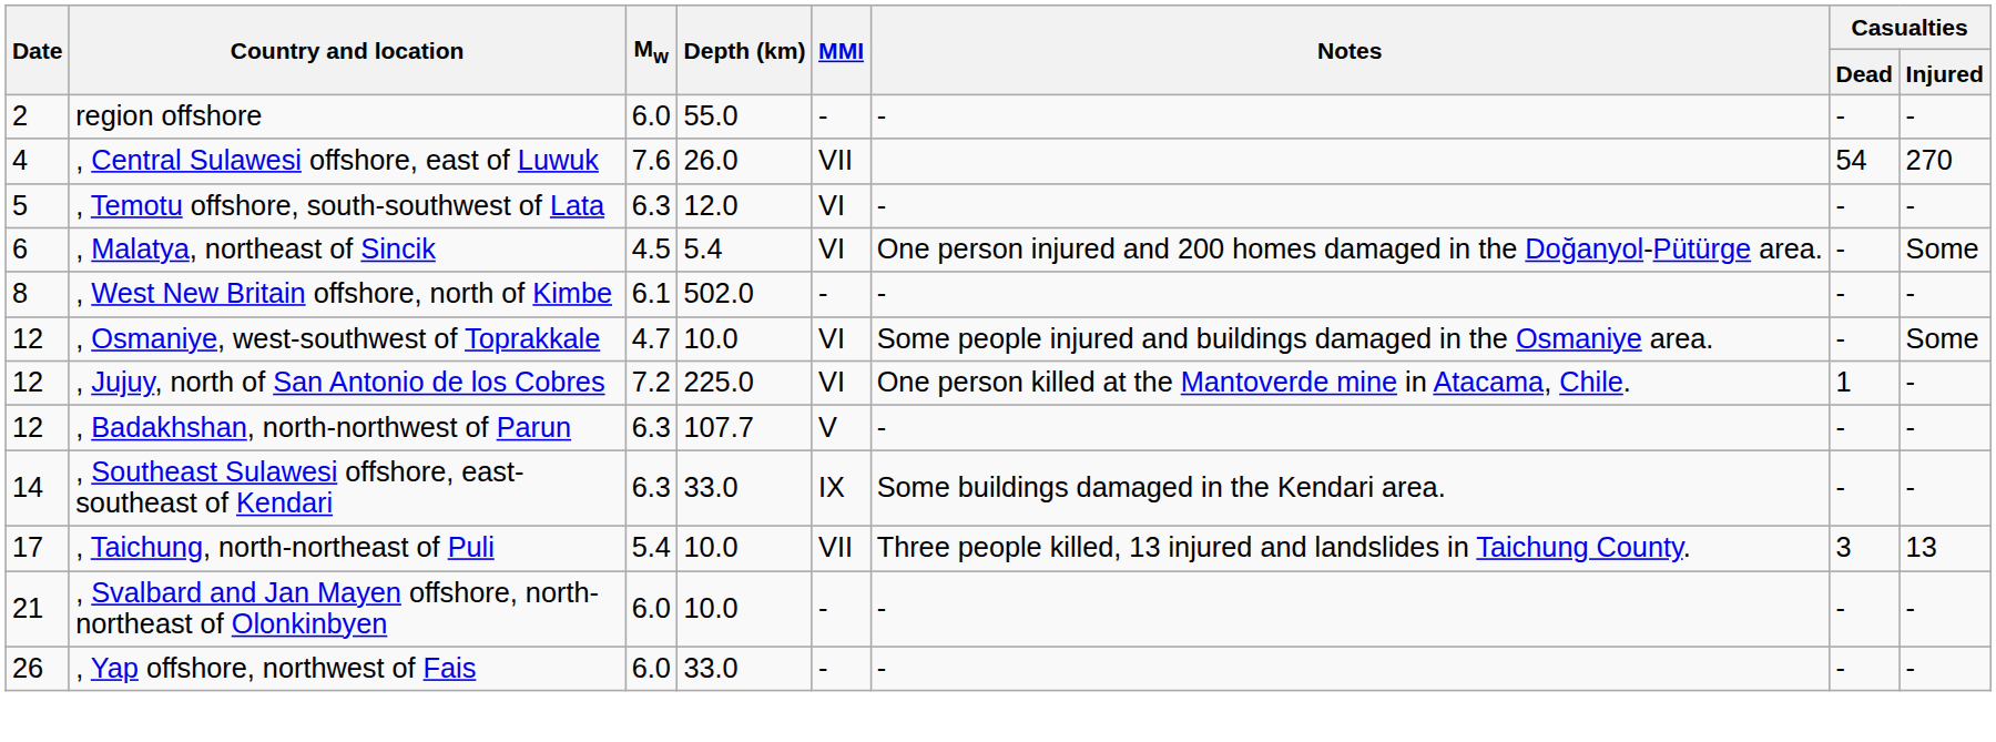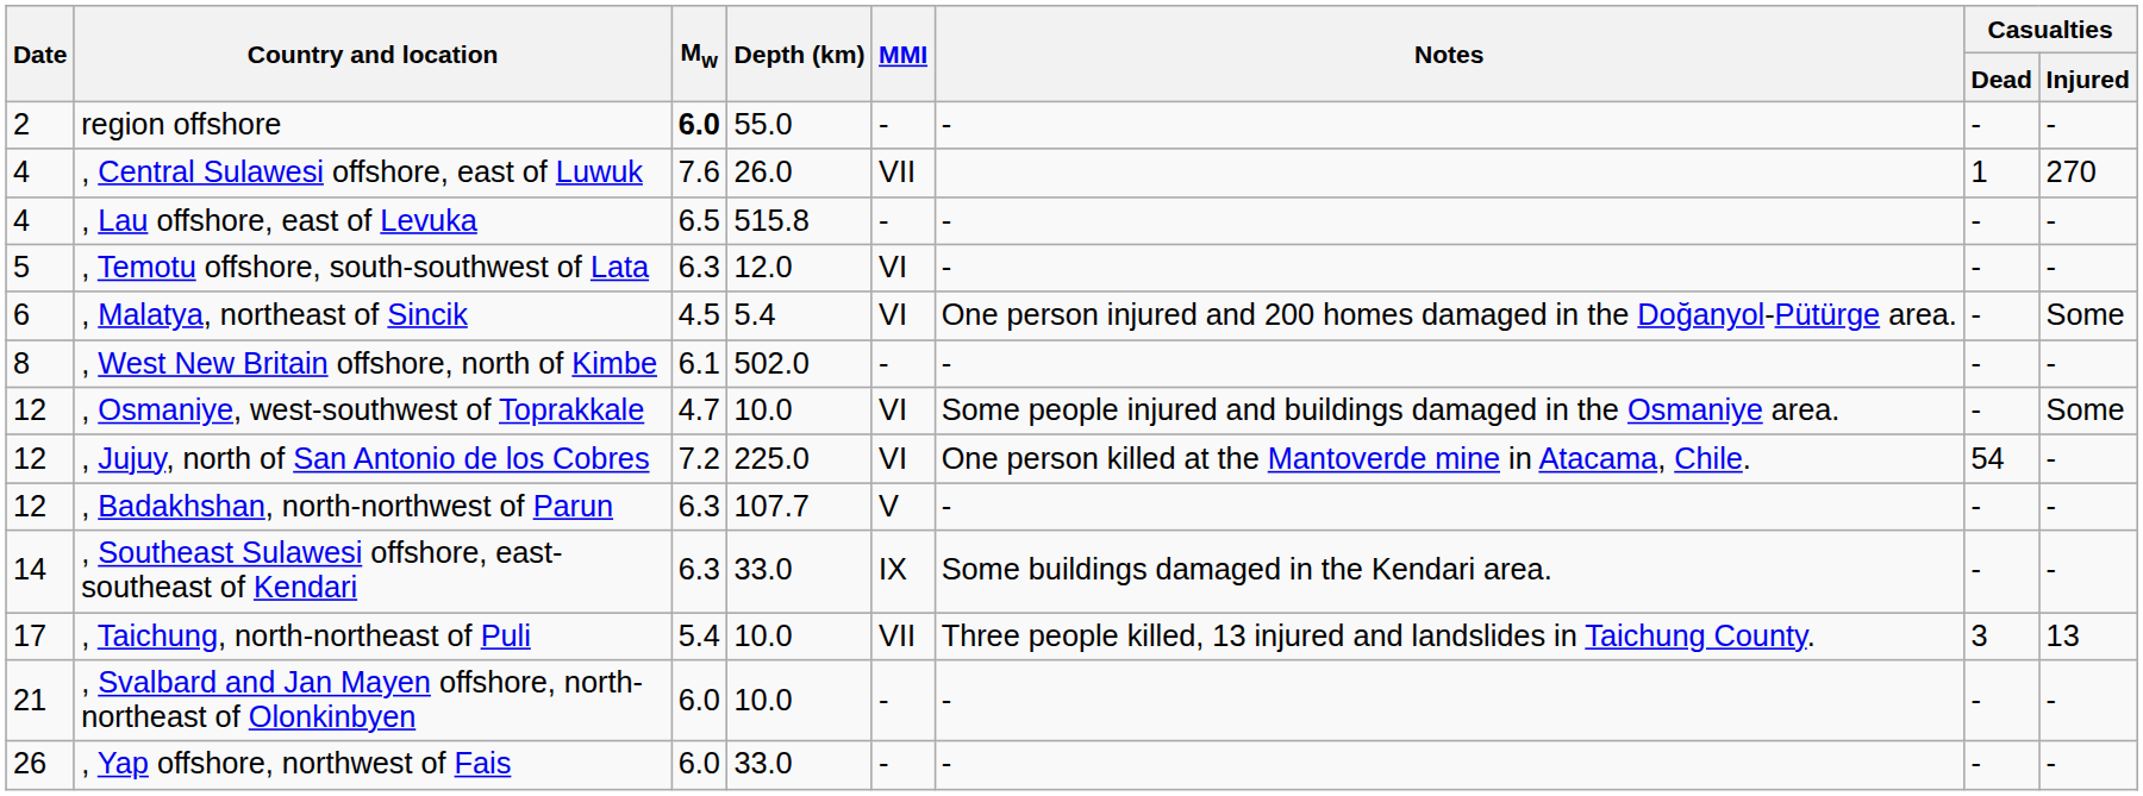 <table class="wikitable sortable" style="border:1px black;  margin-left:1em;">
 <tr>
 <th rowspan="2"><small>Date</small></th>
 <th rowspan="2" style="width: 310px"><small>Country and location</small></th>
 <th rowspan="2"><small>M<sub>w</sub></small></th>
 <th rowspan="2"><small>Depth (km)</small></th>
 <th rowspan="2"><small><a href='#'>MMI</a></small></th>
 <th rowspan="2" class="unsortable"><small>Notes</small></th>
 <th colspan="2"><small>Casualties</small></th>
 </tr>
 <tr>
 <th><small>Dead</small></th>
 <th><small>Injured</small></th>
 </tr>
 <tr>
 <td>2</td>
 <td> region offshore</td>
-<td>6.0</td>
+<td><strong>6.0</strong></td>
 <td>55.0</td>
 <td>-</td>
 <td>-</td>
 <td>-</td>
 <td>-</td>
 </tr>
 <tr>
 <td>4</td>
 <td>, <a href='#'>Central Sulawesi</a> offshore,  east of <a href='#'>Luwuk</a></td>
 <td>7.6</td>
 <td>26.0</td>
 <td>VII</td>
 <td></td>
-<td>54</td>
+<td>1</td>
 <td>270</td>
+</tr>
+<tr>
+<td>4</td>
+<td>, <a href='#'>Lau</a> offshore,  east of <a href='#'>Levuka</a></td>
+<td>6.5</td>
+<td>515.8</td>
+<td>-</td>
+<td>-</td>
+<td>-</td>
+<td>-</td>
 </tr>
 <tr>
 <td>5</td>
 <td>, <a href='#'>Temotu</a> offshore,  south-southwest of <a href='#'>Lata</a></td>
 <td>6.3</td>
 <td>12.0</td>
 <td>VI</td>
 <td>-</td>
 <td>-</td>
 <td>-</td>
 </tr>
 <tr>
 <td>6</td>
 <td>, <a href='#'>Malatya</a>,  northeast of <a href='#'>Sincik</a></td>
 <td>4.5</td>
 <td>5.4</td>
 <td>VI</td>
 <td>One person injured and 200 homes damaged in the <a href='#'>Doğanyol</a>-<a href='#'>Pütürge</a> area.</td>
 <td>-</td>
 <td>Some</td>
 </tr>
 <tr>
 <td>8</td>
 <td>, <a href='#'>West New Britain</a> offshore,  north of <a href='#'>Kimbe</a></td>
 <td>6.1</td>
 <td>502.0</td>
 <td>-</td>
 <td>-</td>
 <td>-</td>
 <td>-</td>
 </tr>
 <tr>
 <td>12</td>
 <td>, <a href='#'>Osmaniye</a>,  west-southwest of <a href='#'>Toprakkale</a></td>
 <td>4.7</td>
 <td>10.0</td>
 <td>VI</td>
 <td>Some people injured and buildings damaged in the <a href='#'>Osmaniye</a> area.</td>
 <td>-</td>
 <td>Some</td>
 </tr>
 <tr>
 <td>12</td>
 <td>, <a href='#'>Jujuy</a>,  north of <a href='#'>San Antonio de los Cobres</a></td>
 <td>7.2</td>
 <td>225.0</td>
 <td>VI</td>
 <td>One person killed at the <a href='#'>Mantoverde mine</a> in <a href='#'>Atacama</a>, <a href='#'>Chile</a>.</td>
-<td>1</td>
+<td>54</td>
 <td>-</td>
 </tr>
 <tr>
 <td>12</td>
 <td>, <a href='#'>Badakhshan</a>,  north-northwest of <a href='#'>Parun</a></td>
 <td>6.3</td>
 <td>107.7</td>
 <td>V</td>
 <td>-</td>
 <td>-</td>
 <td>-</td>
 </tr>
 <tr>
 <td>14</td>
 <td>, <a href='#'>Southeast Sulawesi</a> offshore,  east-southeast of <a href='#'>Kendari</a></td>
 <td>6.3</td>
 <td>33.0</td>
 <td>IX</td>
 <td>Some buildings damaged in the Kendari area.</td>
 <td>-</td>
 <td>-</td>
 </tr>
 <tr>
 <td>17</td>
 <td>, <a href='#'>Taichung</a>,  north-northeast of <a href='#'>Puli</a></td>
 <td>5.4</td>
 <td>10.0</td>
 <td>VII</td>
 <td>Three people killed, 13 injured and landslides in <a href='#'>Taichung County</a>.</td>
 <td>3</td>
 <td>13</td>
 </tr>
 <tr>
 <td>21</td>
 <td>, <a href='#'>Svalbard and Jan Mayen</a> offshore,  north-northeast of <a href='#'>Olonkinbyen</a></td>
 <td>6.0</td>
 <td>10.0</td>
 <td>-</td>
 <td>-</td>
 <td>-</td>
 <td>-</td>
 </tr>
 <tr>
 <td>26</td>
 <td>, <a href='#'>Yap</a> offshore,  northwest of <a href='#'>Fais</a></td>
 <td>6.0</td>
 <td>33.0</td>
 <td>-</td>
 <td>-</td>
 <td>-</td>
 <td>-</td>
 </tr>
 <tr>
 </tr>
 </table>
